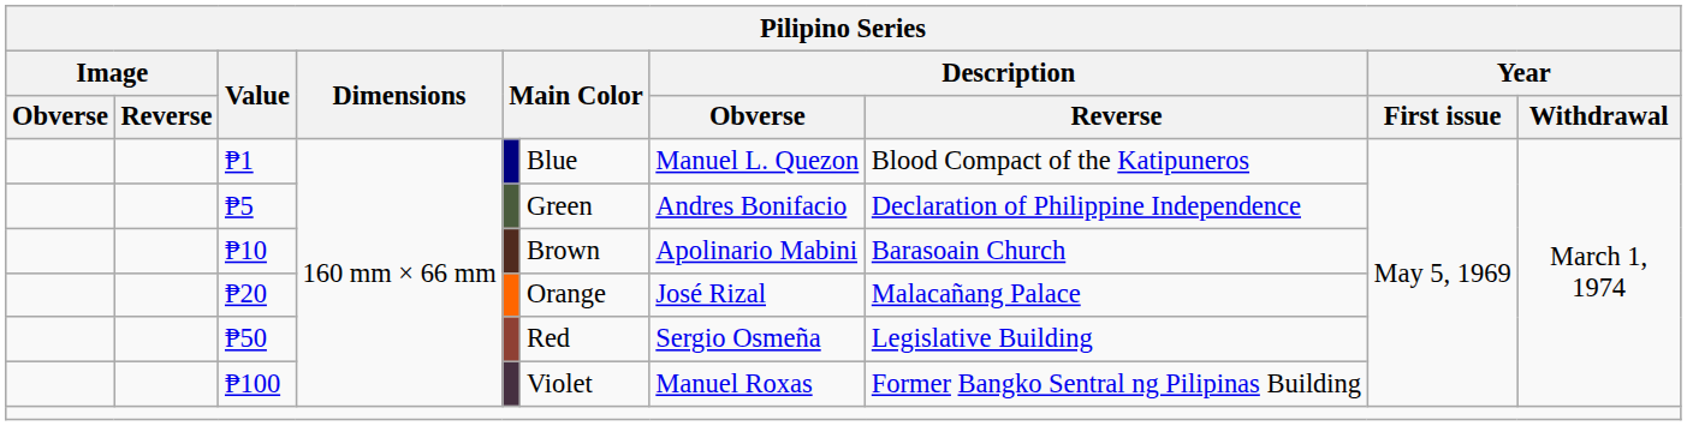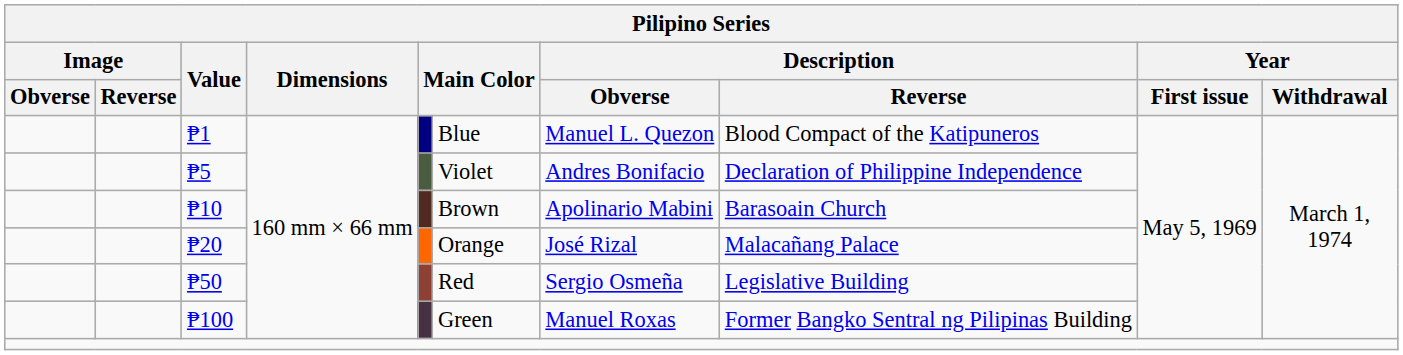 <table class="wikitable" style="font-size: 90%">
 <tr>
 <th colspan="10">Pilipino Series</th>
 </tr>
 <tr>
 <th colspan="2">Image</th>
 <th rowspan="2">Value</th>
 <th rowspan="2">Dimensions</th>
 <th colspan="2" rowspan="2">Main Color</th>
 <th colspan="2">Description</th>
 <th colspan="2">Year</th>
 </tr>
 <tr>
 <th>Obverse</th>
 <th>Reverse</th>
 <th>Obverse</th>
 <th>Reverse</th>
 <th>First issue</th>
 <th width="80">Withdrawal</th>
 </tr>
 <tr>
 <td></td>
 <td></td>
 <td><a href='#'>₱1</a></td>
 <td rowspan="6">160 mm × 66 mm</td>
 <td style="text-align:center; background:#000080;"></td>
 <td>Blue</td>
 <td><a href='#'>Manuel L. Quezon</a></td>
 <td>Blood Compact of the <a href='#'>Katipuneros</a></td>
 <td rowspan="6" align="center">May 5, 1969</td>
 <td rowspan="6" align="center">March 1, 1974</td>
 </tr>
 <tr>
 <td></td>
 <td></td>
 <td><a href='#'>₱5</a></td>
 <td style="text-align:center; background:#4A5C3D;"></td>
-<td>Green</td>
+<td>Violet</td>
 <td><a href='#'>Andres Bonifacio</a></td>
 <td><a href='#'>Declaration of Philippine Independence</a></td>
 </tr>
 <tr>
 <td></td>
 <td></td>
 <td><a href='#'>₱10</a></td>
 <td style="text-align:center; background:#502a1e;"></td>
 <td>Brown</td>
 <td><a href='#'>Apolinario Mabini</a></td>
 <td><a href='#'>Barasoain Church</a></td>
 </tr>
 <tr>
 <td></td>
 <td></td>
 <td><a href='#'>₱20</a></td>
 <td style="text-align:center; background:#FF6600;"></td>
 <td>Orange</td>
 <td><a href='#'>José Rizal</a></td>
 <td><a href='#'>Malacañang Palace</a></td>
 </tr>
 <tr>
 <td></td>
 <td></td>
 <td><a href='#'>₱50</a></td>
 <td style="text-align:center; background:#8F4034;"></td>
 <td>Red</td>
 <td><a href='#'>Sergio Osmeña</a></td>
 <td><a href='#'>Legislative Building</a></td>
 </tr>
 <tr>
 <td></td>
 <td></td>
 <td><a href='#'>₱100</a></td>
 <td style="text-align:center; background:#463041;"></td>
-<td>Violet</td>
+<td>Green</td>
 <td><a href='#'>Manuel Roxas</a></td>
 <td><a href='#'>Former</a> <a href='#'>Bangko Sentral ng Pilipinas</a> Building</td>
 </tr>
 <tr>
 <td colspan="10"></td>
 </tr>
 </table>
